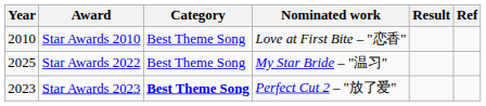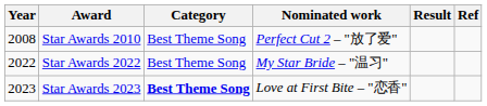 <table class="wikitable sortable">
 <tr>
 <th>Year</th>
 <th>Award</th>
 <th>Category</th>
 <th>Nominated work</th>
 <th>Result</th>
 <th class="unsortable">Ref</th>
 </tr>
 <tr>
-<td rowspan=1>2010</td>
+<td rowspan=1>2008</td>
 <td rowspan=1><a href='#'>Star Awards 2010</a></td>
 <td><a href='#'>Best Theme Song</a></td>
-<td><em>Love at First Bite</em> – "恋香"</td>
+<td><em><a href='#'>Perfect Cut 2</a></em> – "放了爱"</td>
 <td></td>
 <td></td>
 </tr>
 <tr>
-<td rowspan=1>2025</td>
+<td rowspan=1>2022</td>
 <td rowspan=1><a href='#'>Star Awards 2022</a></td>
 <td><a href='#'>Best Theme Song</a></td>
 <td><em><a href='#'>My Star Bride</a></em> – "温习"</td>
 <td></td>
 <td></td>
 </tr>
 <tr>
 <td rowspan=1>2023</td>
 <td rowspan=1><a href='#'>Star Awards 2023</a></td>
 <td><strong><a href='#'>Best Theme Song</a></strong></td>
-<td><em><a href='#'>Perfect Cut 2</a></em> – "放了爱"</td>
+<td><em>Love at First Bite</em> – "恋香"</td>
 <td></td>
 <td></td>
 </tr>
 </table>
